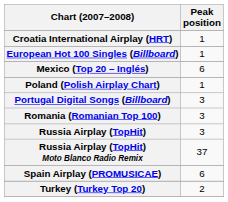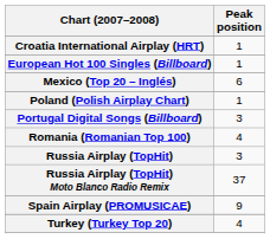 <table class="wikitable sortable plainrowheaders" style="text-align:center;">
 <tr>
 <th scope="col">Chart (2007–2008)</th>
 <th scope="col">Peak<br>position</th>
 </tr>
 <tr>
 </tr>
 <tr>
 </tr>
 <tr>
 </tr>
 <tr>
 </tr>
 <tr>
 </tr>
 <tr>
 </tr>
 <tr>
 </tr>
 <tr>
 </tr>
 <tr>
 </tr>
 <tr>
 <th scope="row">Croatia International Airplay (<a href='#'>HRT</a>)</th>
 <td align="center">1</td>
 </tr>
 <tr>
 </tr>
 <tr>
 </tr>
 <tr>
 <th scope="row"><a href='#'>European Hot 100 Singles</a> (<em><a href='#'>Billboard</a></em>)</th>
 <td>1</td>
 </tr>
 <tr>
 </tr>
 <tr>
 </tr>
 <tr>
 </tr>
 <tr>
 </tr>
 <tr>
 </tr>
 <tr>
 </tr>
 <tr>
 </tr>
 <tr>
 <th scope="row">Mexico (<a href='#'>Top 20 – Inglés</a>)</th>
 <td>6</td>
 </tr>
 <tr>
 </tr>
 <tr>
 </tr>
 <tr>
 </tr>
 <tr>
 </tr>
 <tr>
 <th scope="row">Poland (<a href='#'>Polish Airplay Chart</a>)</th>
 <td>1</td>
 </tr>
 <tr>
 <th scope="row"><a href='#'>Portugal Digital Songs</a> (<em><a href='#'>Billboard</a></em>)</th>
 <td>3</td>
 </tr>
 <tr>
 <th scope="row">Romania (<a href='#'>Romanian Top 100</a>)</th>
-<td>3</td>
+<td>4</td>
 </tr>
 <tr>
 <th scope="row">Russia Airplay (<a href='#'>TopHit</a>)</th>
 <td>3</td>
 </tr>
 <tr>
 <th scope="row">Russia Airplay (<a href='#'>TopHit</a>)<br><small><em>Moto Blanco Radio Remix</em></small></th>
 <td>37</td>
 </tr>
 <tr>
 </tr>
 <tr>
 </tr>
 <tr>
 </tr>
 <tr>
 <th scope="row">Spain Airplay (<a href='#'>PROMUSICAE</a>)</th>
-<td>6</td>
+<td>9</td>
 </tr>
 <tr>
 </tr>
 <tr>
 </tr>
 <tr>
 <th scope="row">Turkey (<a href='#'>Turkey Top 20</a>)</th>
-<td>2</td>
+<td>4</td>
 </tr>
 <tr>
 </tr>
 <tr>
 </tr>
 <tr>
 </tr>
 <tr>
 </tr>
 <tr>
 </tr>
 <tr>
 </tr>
 <tr>
 </tr>
 <tr>
 </tr>
 <tr>
 </tr>
 </table>
